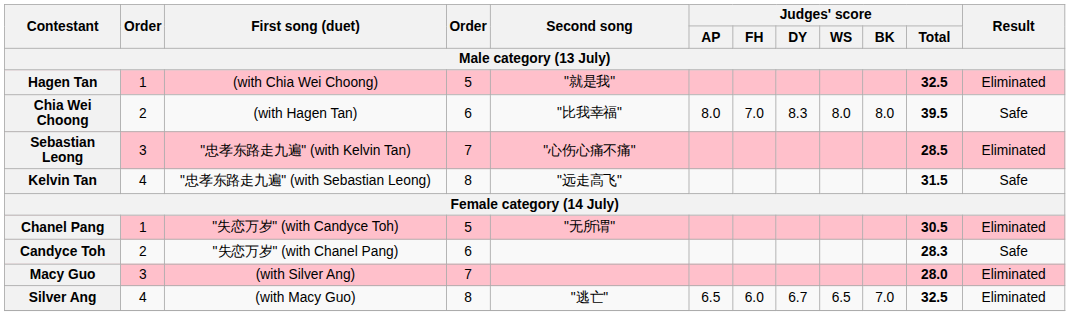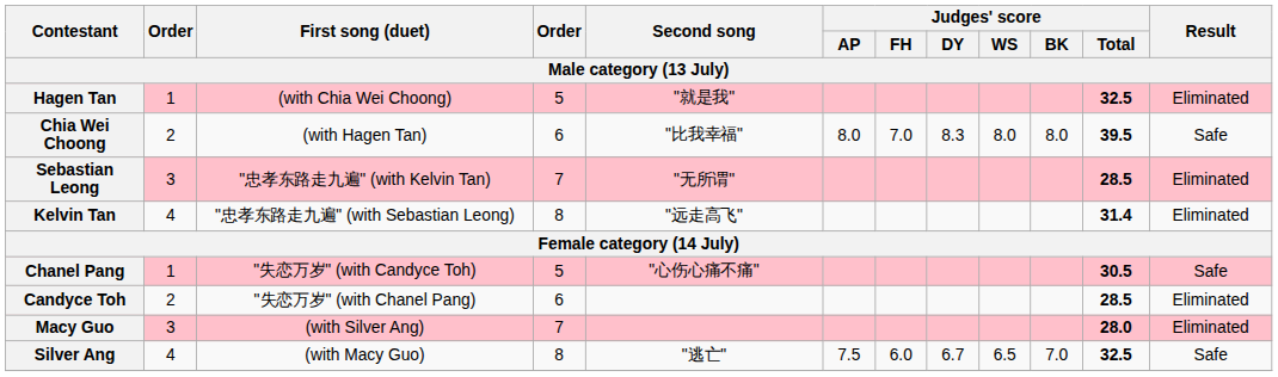 <table class="wikitable plainrowheaders" style="text-align:center;">
 <tr>
 <th rowspan=2 scope="col" style="width:8em;">Contestant</th>
 <th rowspan=2 scope="col">Order</th>
 <th rowspan=2 scope="col" style="width:20em;">First song (duet)</th>
 <th rowspan=2 scope="col">Order</th>
 <th rowspan=2 scope="col" style="width:14em;">Second song</th>
 <th colspan=6 scope="col">Judges' score</th>
 <th rowspan=2 scope="col" style="width:7em;">Result</th>
 </tr>
 <tr>
 <th style="width:2.7em;">AP</th>
 <th style="width:2.7em;">FH</th>
 <th style="width:2.7em;">DY</th>
 <th style="width:2.7em;">WS</th>
 <th style="width:2.7em;">BK</th>
 <th style="width:3.6em;">Total</th>
 </tr>
 <tr>
 <th colspan=12>Male category (13 July)</th>
 </tr>
 <tr style="background:pink;">
 <th scope="row">Hagen Tan</th>
 <td>1</td>
 <td>(with Chia Wei Choong)</td>
 <td>5</td>
 <td>"就是我"</td>
 <td></td>
 <td></td>
 <td></td>
 <td></td>
 <td></td>
 <td><strong>32.5</strong></td>
 <td>Eliminated</td>
 </tr>
 <tr>
 <th scope="row">Chia Wei Choong</th>
 <td>2</td>
 <td>(with Hagen Tan)</td>
 <td>6</td>
 <td>"比我幸福"</td>
 <td>8.0</td>
 <td>7.0</td>
 <td>8.3</td>
 <td>8.0</td>
 <td>8.0</td>
 <td><strong>39.5</strong></td>
 <td>Safe</td>
 </tr>
 <tr style="background:pink;">
 <th scope="row">Sebastian Leong</th>
 <td>3</td>
 <td>"忠孝东路走九遍" (with Kelvin Tan)</td>
 <td>7</td>
-<td>"心伤心痛不痛"</td>
+<td>"无所谓"</td>
 <td></td>
 <td></td>
 <td></td>
 <td></td>
 <td></td>
 <td><strong>28.5</strong></td>
 <td>Eliminated</td>
 </tr>
 <tr>
 <th scope="row">Kelvin Tan</th>
 <td>4</td>
 <td>"忠孝东路走九遍" (with Sebastian Leong)</td>
 <td>8</td>
 <td>"远走高飞"</td>
 <td></td>
 <td></td>
 <td></td>
 <td></td>
 <td></td>
-<td><strong>31.5</strong></td>
-<td>Safe</td>
+<td><strong>31.4</strong></td>
+<td>Eliminated</td>
 </tr>
 <tr>
 <th colspan=12>Female category (14 July)</th>
 </tr>
 <tr style="background:pink;">
 <th scope="row">Chanel Pang</th>
 <td>1</td>
 <td>"失恋万岁" (with Candyce Toh)</td>
 <td>5</td>
-<td>"无所谓"</td>
+<td>"心伤心痛不痛"</td>
 <td></td>
 <td></td>
 <td></td>
 <td></td>
 <td></td>
 <td><strong>30.5</strong></td>
-<td>Eliminated</td>
+<td>Safe</td>
 </tr>
 <tr>
 <th scope="row">Candyce Toh</th>
 <td>2</td>
 <td>"失恋万岁" (with Chanel Pang)</td>
 <td>6</td>
 <td></td>
 <td></td>
 <td></td>
 <td></td>
 <td></td>
 <td></td>
-<td><strong>28.3</strong></td>
-<td>Safe</td>
+<td><strong>28.5</strong></td>
+<td>Eliminated</td>
 </tr>
 <tr style="background:pink;">
 <th scope="row">Macy Guo</th>
 <td>3</td>
 <td>(with Silver Ang)</td>
 <td>7</td>
 <td></td>
 <td></td>
 <td></td>
 <td></td>
 <td></td>
 <td></td>
 <td><strong>28.0</strong></td>
 <td>Eliminated</td>
 </tr>
 <tr>
 <th scope="row">Silver Ang</th>
 <td>4</td>
 <td>(with Macy Guo)</td>
 <td>8</td>
 <td>"逃亡"</td>
-<td>6.5</td>
+<td>7.5</td>
 <td>6.0</td>
 <td>6.7</td>
 <td>6.5</td>
 <td>7.0</td>
 <td><strong>32.5</strong></td>
-<td>Eliminated</td>
+<td>Safe</td>
 </tr>
 <tr>
 </tr>
 </table>
